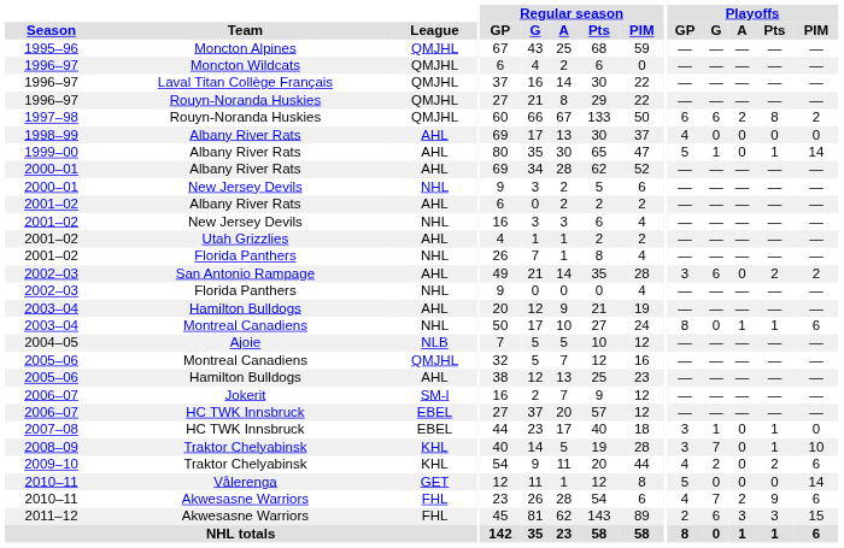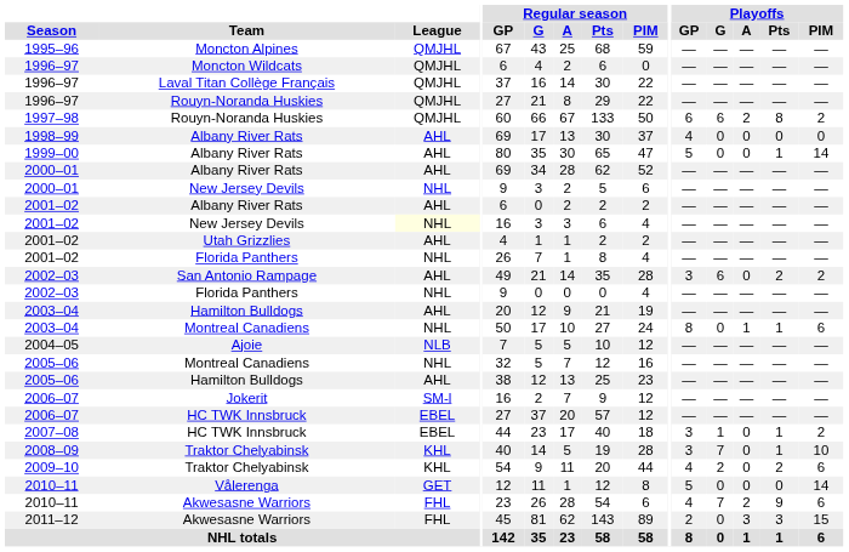 <table border="0" cellpadding="1" cellspacing="0" style="text-align:center; width:60em">
 <tr bgcolor="#e0e0e0">
 <th colspan="3" bgcolor="#ffffff"></th>
 <th rowspan="99" bgcolor="#ffffff"></th>
 <th colspan="5"><a href='#'>Regular season</a></th>
 <th rowspan="99" bgcolor="#ffffff"></th>
 <th colspan="5"><a href='#'>Playoffs</a></th>
 </tr>
 <tr bgcolor="#e0e0e0">
 <th><a href='#'>Season</a></th>
 <th>Team</th>
 <th>League</th>
 <th>GP</th>
 <th><a href='#'>G</a></th>
 <th><a href='#'>A</a></th>
 <th><a href='#'>Pts</a></th>
 <th><a href='#'>PIM</a></th>
 <th>GP</th>
 <th>G</th>
 <th>A</th>
 <th>Pts</th>
 <th>PIM</th>
 </tr>
 <tr ALIGN="center">
 <td><a href='#'>1995–96</a></td>
 <td><a href='#'>Moncton Alpines</a></td>
 <td><a href='#'>QMJHL</a></td>
 <td>67</td>
 <td>43</td>
 <td>25</td>
 <td>68</td>
 <td>59</td>
 <td>—</td>
 <td>—</td>
 <td>—</td>
 <td>—</td>
 <td>—</td>
 </tr>
 <tr ALIGN="center" bgcolor="#f0f0f0">
 <td><a href='#'>1996–97</a></td>
 <td><a href='#'>Moncton Wildcats</a></td>
 <td>QMJHL</td>
 <td>6</td>
 <td>4</td>
 <td>2</td>
 <td>6</td>
 <td>0</td>
 <td>—</td>
 <td>—</td>
 <td>—</td>
 <td>—</td>
 <td>—</td>
 </tr>
 <tr ALIGN="center">
 <td>1996–97</td>
 <td><a href='#'>Laval Titan Collège Français</a></td>
 <td>QMJHL</td>
 <td>37</td>
 <td>16</td>
 <td>14</td>
 <td>30</td>
 <td>22</td>
 <td>—</td>
 <td>—</td>
 <td>—</td>
 <td>—</td>
 <td>—</td>
 </tr>
 <tr ALIGN="center" bgcolor="#f0f0f0">
 <td>1996–97</td>
 <td><a href='#'>Rouyn-Noranda Huskies</a></td>
 <td>QMJHL</td>
 <td>27</td>
 <td>21</td>
 <td>8</td>
 <td>29</td>
 <td>22</td>
 <td>—</td>
 <td>—</td>
 <td>—</td>
 <td>—</td>
 <td>—</td>
 </tr>
 <tr ALIGN="center">
 <td><a href='#'>1997–98</a></td>
 <td>Rouyn-Noranda Huskies</td>
 <td>QMJHL</td>
 <td>60</td>
 <td>66</td>
 <td>67</td>
 <td>133</td>
 <td>50</td>
 <td>6</td>
 <td>6</td>
 <td>2</td>
 <td>8</td>
 <td>2</td>
 </tr>
 <tr ALIGN="center" bgcolor="#f0f0f0">
 <td><a href='#'>1998–99</a></td>
 <td><a href='#'>Albany River Rats</a></td>
 <td><a href='#'>AHL</a></td>
 <td>69</td>
 <td>17</td>
 <td>13</td>
 <td>30</td>
 <td>37</td>
 <td>4</td>
 <td>0</td>
 <td>0</td>
 <td>0</td>
 <td>0</td>
 </tr>
 <tr ALIGN="center">
 <td><a href='#'>1999–00</a></td>
 <td>Albany River Rats</td>
 <td>AHL</td>
 <td>80</td>
 <td>35</td>
 <td>30</td>
 <td>65</td>
 <td>47</td>
 <td>5</td>
-<td>1</td>
+<td>0</td>
 <td>0</td>
 <td>1</td>
 <td>14</td>
 </tr>
 <tr ALIGN="center" bgcolor="#f0f0f0">
 <td><a href='#'>2000–01</a></td>
 <td>Albany River Rats</td>
 <td>AHL</td>
 <td>69</td>
 <td>34</td>
 <td>28</td>
 <td>62</td>
 <td>52</td>
 <td>—</td>
 <td>—</td>
 <td>—</td>
 <td>—</td>
 <td>—</td>
 </tr>
 <tr ALIGN="center">
 <td><a href='#'>2000–01</a></td>
 <td><a href='#'>New Jersey Devils</a></td>
 <td><a href='#'>NHL</a></td>
 <td>9</td>
 <td>3</td>
 <td>2</td>
 <td>5</td>
 <td>6</td>
 <td>—</td>
 <td>—</td>
 <td>—</td>
 <td>—</td>
 <td>—</td>
 </tr>
 <tr ALIGN="center" bgcolor="#f0f0f0">
 <td><a href='#'>2001–02</a></td>
 <td>Albany River Rats</td>
 <td>AHL</td>
 <td>6</td>
 <td>0</td>
 <td>2</td>
 <td>2</td>
 <td>2</td>
 <td>—</td>
 <td>—</td>
 <td>—</td>
 <td>—</td>
 <td>—</td>
 </tr>
 <tr ALIGN="center">
 <td><a href='#'>2001–02</a></td>
 <td>New Jersey Devils</td>
-<td>NHL</td>
+<td style="background: lightyellow;">NHL</td>
 <td>16</td>
 <td>3</td>
 <td>3</td>
 <td>6</td>
 <td>4</td>
 <td>—</td>
 <td>—</td>
 <td>—</td>
 <td>—</td>
 <td>—</td>
 </tr>
 <tr ALIGN="center" bgcolor="#f0f0f0">
 <td>2001–02</td>
 <td><a href='#'>Utah Grizzlies</a></td>
 <td>AHL</td>
 <td>4</td>
 <td>1</td>
 <td>1</td>
 <td>2</td>
 <td>2</td>
 <td>—</td>
 <td>—</td>
 <td>—</td>
 <td>—</td>
 <td>—</td>
 </tr>
 <tr ALIGN="center">
 <td>2001–02</td>
 <td><a href='#'>Florida Panthers</a></td>
 <td>NHL</td>
 <td>26</td>
 <td>7</td>
 <td>1</td>
 <td>8</td>
 <td>4</td>
 <td>—</td>
 <td>—</td>
 <td>—</td>
 <td>—</td>
 <td>—</td>
 </tr>
 <tr ALIGN="center" bgcolor="#f0f0f0">
 <td><a href='#'>2002–03</a></td>
 <td><a href='#'>San Antonio Rampage</a></td>
 <td>AHL</td>
 <td>49</td>
 <td>21</td>
 <td>14</td>
 <td>35</td>
 <td>28</td>
 <td>3</td>
 <td>6</td>
 <td>0</td>
 <td>2</td>
 <td>2</td>
 </tr>
 <tr ALIGN="center">
 <td><a href='#'>2002–03</a></td>
 <td>Florida Panthers</td>
 <td>NHL</td>
 <td>9</td>
 <td>0</td>
 <td>0</td>
 <td>0</td>
 <td>4</td>
 <td>—</td>
 <td>—</td>
 <td>—</td>
 <td>—</td>
 <td>—</td>
 </tr>
 <tr ALIGN="center" bgcolor="#f0f0f0">
 <td><a href='#'>2003–04</a></td>
 <td><a href='#'>Hamilton Bulldogs</a></td>
 <td>AHL</td>
 <td>20</td>
 <td>12</td>
 <td>9</td>
 <td>21</td>
 <td>19</td>
 <td>—</td>
 <td>—</td>
 <td>—</td>
 <td>—</td>
 <td>—</td>
 </tr>
 <tr ALIGN="center">
 <td><a href='#'>2003–04</a></td>
 <td><a href='#'>Montreal Canadiens</a></td>
 <td>NHL</td>
 <td>50</td>
 <td>17</td>
 <td>10</td>
 <td>27</td>
 <td>24</td>
 <td>8</td>
 <td>0</td>
 <td>1</td>
 <td>1</td>
 <td>6</td>
 </tr>
 <tr ALIGN="center" bgcolor="#f0f0f0">
 <td>2004–05</td>
 <td><a href='#'>Ajoie</a></td>
 <td><a href='#'>NLB</a></td>
 <td>7</td>
 <td>5</td>
 <td>5</td>
 <td>10</td>
 <td>12</td>
 <td>—</td>
 <td>—</td>
 <td>—</td>
 <td>—</td>
 <td>—</td>
 </tr>
 <tr ALIGN="center">
 <td><a href='#'>2005–06</a></td>
 <td>Montreal Canadiens</td>
-<td><a href='#'>QMJHL</a></td>
+<td>NHL</td>
 <td>32</td>
 <td>5</td>
 <td>7</td>
 <td>12</td>
 <td>16</td>
 <td>—</td>
 <td>—</td>
 <td>—</td>
 <td>—</td>
 <td>—</td>
 </tr>
 <tr ALIGN="center" bgcolor="#f0f0f0">
 <td><a href='#'>2005–06</a></td>
 <td>Hamilton Bulldogs</td>
 <td>AHL</td>
 <td>38</td>
 <td>12</td>
 <td>13</td>
 <td>25</td>
 <td>23</td>
 <td>—</td>
 <td>—</td>
 <td>—</td>
 <td>—</td>
 <td>—</td>
 </tr>
 <tr ALIGN="center">
 <td><a href='#'>2006–07</a></td>
 <td><a href='#'>Jokerit</a></td>
 <td><a href='#'>SM-l</a></td>
 <td>16</td>
 <td>2</td>
 <td>7</td>
 <td>9</td>
 <td>12</td>
 <td>—</td>
 <td>—</td>
 <td>—</td>
 <td>—</td>
 <td>—</td>
 </tr>
 <tr ALIGN="center" bgcolor="#f0f0f0">
 <td><a href='#'>2006–07</a></td>
 <td><a href='#'>HC TWK Innsbruck</a></td>
 <td><a href='#'>EBEL</a></td>
 <td>27</td>
 <td>37</td>
 <td>20</td>
 <td>57</td>
 <td>12</td>
 <td>—</td>
 <td>—</td>
 <td>—</td>
 <td>—</td>
 <td>—</td>
 </tr>
 <tr ALIGN="center">
 <td><a href='#'>2007–08</a></td>
 <td>HC TWK Innsbruck</td>
 <td>EBEL</td>
 <td>44</td>
 <td>23</td>
 <td>17</td>
 <td>40</td>
 <td>18</td>
 <td>3</td>
 <td>1</td>
 <td>0</td>
 <td>1</td>
-<td>0</td>
+<td>2</td>
 </tr>
 <tr ALIGN="center" bgcolor="#f0f0f0">
 <td><a href='#'>2008–09</a></td>
 <td><a href='#'>Traktor Chelyabinsk</a></td>
 <td><a href='#'>KHL</a></td>
 <td>40</td>
 <td>14</td>
 <td>5</td>
 <td>19</td>
 <td>28</td>
 <td>3</td>
 <td>7</td>
 <td>0</td>
 <td>1</td>
 <td>10</td>
 </tr>
 <tr ALIGN="center">
 <td><a href='#'>2009–10</a></td>
 <td>Traktor Chelyabinsk</td>
 <td>KHL</td>
 <td>54</td>
 <td>9</td>
 <td>11</td>
 <td>20</td>
 <td>44</td>
 <td>4</td>
 <td>2</td>
 <td>0</td>
 <td>2</td>
 <td>6</td>
 </tr>
 <tr ALIGN="center" bgcolor="#f0f0f0">
 <td><a href='#'>2010–11</a></td>
 <td><a href='#'>Vålerenga</a></td>
 <td><a href='#'>GET</a></td>
 <td>12</td>
 <td>11</td>
 <td>1</td>
 <td>12</td>
 <td>8</td>
 <td>5</td>
 <td>0</td>
 <td>0</td>
 <td>0</td>
 <td>14</td>
 </tr>
 <tr ALIGN="center">
 <td>2010–11</td>
 <td><a href='#'>Akwesasne Warriors</a></td>
 <td><a href='#'>FHL</a></td>
 <td>23</td>
 <td>26</td>
 <td>28</td>
 <td>54</td>
 <td>6</td>
 <td>4</td>
 <td>7</td>
 <td>2</td>
 <td>9</td>
 <td>6</td>
 </tr>
 <tr ALIGN="center" bgcolor="#f0f0f0">
 <td>2011–12</td>
 <td>Akwesasne Warriors</td>
 <td>FHL</td>
 <td>45</td>
 <td>81</td>
 <td>62</td>
 <td>143</td>
 <td>89</td>
 <td>2</td>
-<td>6</td>
+<td>0</td>
 <td>3</td>
 <td>3</td>
 <td>15</td>
 </tr>
 <tr ALIGN="center" bgcolor="#e0e0e0">
 <th colspan="3">NHL totals</th>
 <th>142</th>
 <th>35</th>
 <th>23</th>
 <th>58</th>
 <th>58</th>
 <th>8</th>
 <th>0</th>
 <th>1</th>
 <th>1</th>
 <th>6</th>
 </tr>
 </table>
